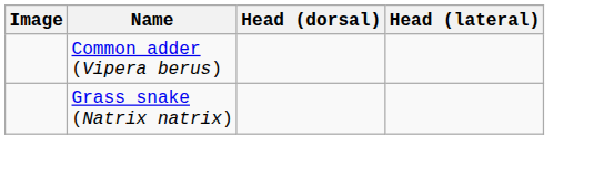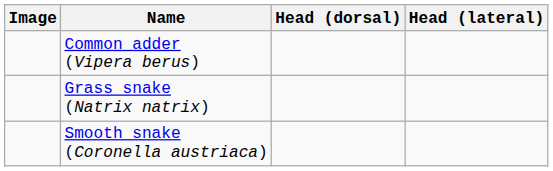 <table class="wikitable">
 <tr>
 <th>Image</th>
 <th>Name</th>
 <th>Head (dorsal)</th>
 <th>Head (lateral)</th>
 </tr>
 <tr>
 <td></td>
 <td><a href='#'>Common adder</a><br>(<em>Vipera berus</em>)</td>
 <td></td>
 <td></td>
 </tr>
 <tr>
 <td></td>
 <td><a href='#'>Grass snake</a><br>(<em>Natrix natrix</em>)</td>
 <td></td>
 <td></td>
 </tr>
+<tr>
+<td></td>
+<td><a href='#'>Smooth snake</a><br>(<em>Coronella austriaca</em>)</td>
+<td></td>
+<td></td>
+</tr>
 </table>
